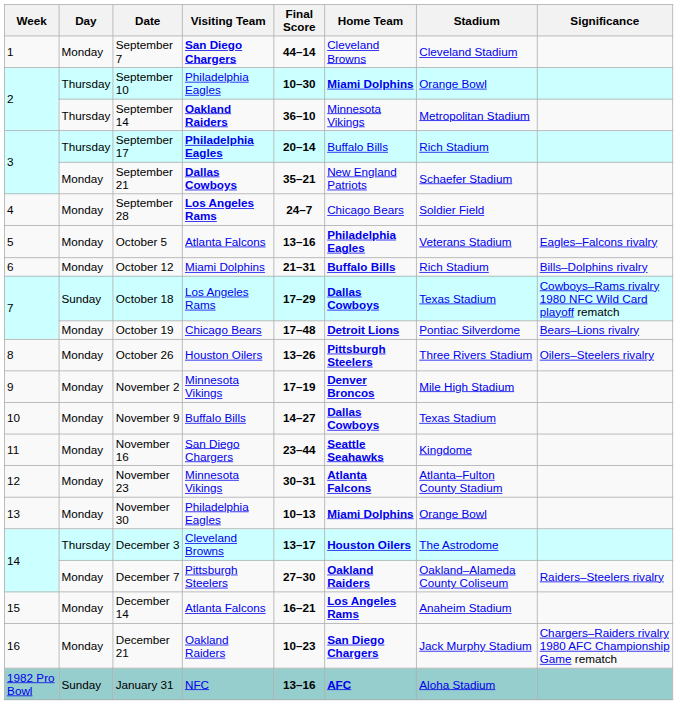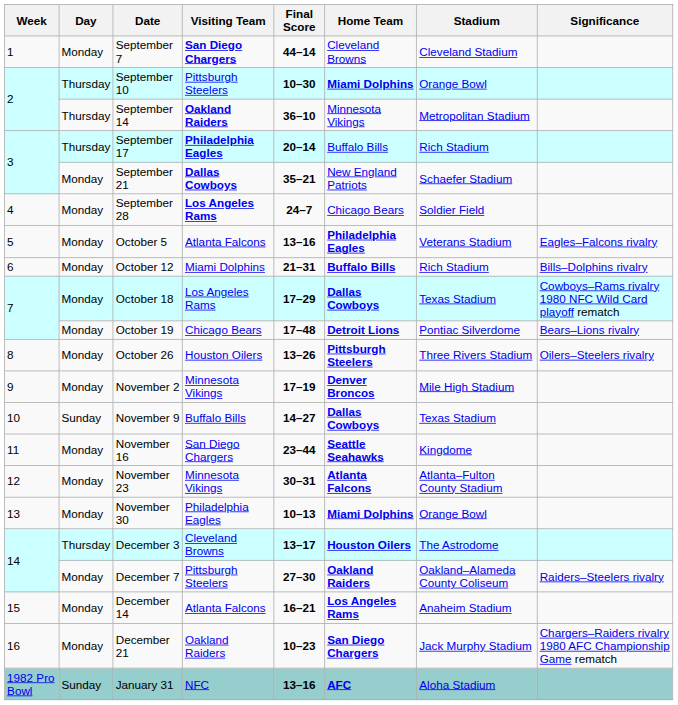 <table class="wikitable" style= "font-size: 95%;">
 <tr>
 <th>Week</th>
 <th>Day</th>
 <th>Date</th>
 <th>Visiting Team</th>
 <th>Final Score</th>
 <th>Home Team</th>
 <th>Stadium</th>
 <th>Significance</th>
 </tr>
 <tr>
 <td>1</td>
 <td>Monday</td>
 <td>September 7</td>
 <td><strong><a href='#'>San Diego Chargers</a></strong></td>
 <td align="center"><strong>44–14</strong></td>
 <td><a href='#'>Cleveland Browns</a></td>
 <td><a href='#'>Cleveland Stadium</a></td>
 <td></td>
 </tr>
 <tr bgcolor="#CCFFFF">
 <td rowspan="2">2</td>
 <td>Thursday</td>
 <td>September 10</td>
-<td><a href='#'>Philadelphia Eagles</a></td>
+<td><a href='#'>Pittsburgh Steelers</a></td>
 <td align="center"><strong>10–30</strong></td>
 <td><strong><a href='#'>Miami Dolphins</a></strong></td>
 <td><a href='#'>Orange Bowl</a></td>
 <td></td>
 </tr>
 <tr>
 <td>Thursday</td>
 <td>September 14</td>
 <td><strong><a href='#'>Oakland Raiders</a></strong></td>
 <td align="center"><strong>36–10</strong></td>
 <td><a href='#'>Minnesota Vikings</a></td>
 <td><a href='#'>Metropolitan Stadium</a></td>
 <td></td>
 </tr>
 <tr bgcolor="#CCFFFF">
 <td rowspan="2">3</td>
 <td>Thursday</td>
 <td>September 17</td>
 <td><strong><a href='#'>Philadelphia Eagles</a></strong></td>
 <td align="center"><strong>20–14</strong></td>
 <td><a href='#'>Buffalo Bills</a></td>
 <td><a href='#'>Rich Stadium</a></td>
 <td></td>
 </tr>
 <tr>
 <td>Monday</td>
 <td>September 21</td>
 <td><strong><a href='#'>Dallas Cowboys</a></strong></td>
 <td align="center"><strong>35–21</strong></td>
 <td><a href='#'>New England Patriots</a></td>
 <td><a href='#'>Schaefer Stadium</a></td>
 <td></td>
 </tr>
 <tr>
 <td>4</td>
 <td>Monday</td>
 <td>September 28</td>
 <td><strong><a href='#'>Los Angeles Rams</a></strong></td>
 <td align="center"><strong>24–7</strong></td>
 <td><a href='#'>Chicago Bears</a></td>
 <td><a href='#'>Soldier Field</a></td>
 <td></td>
 </tr>
 <tr>
 <td>5</td>
 <td>Monday</td>
 <td>October 5</td>
 <td><a href='#'>Atlanta Falcons</a></td>
 <td align="center"><strong>13–16</strong></td>
 <td><strong><a href='#'>Philadelphia Eagles</a></strong></td>
 <td><a href='#'>Veterans Stadium</a></td>
 <td><a href='#'>Eagles–Falcons rivalry</a></td>
 </tr>
 <tr>
 <td>6</td>
 <td>Monday</td>
 <td>October 12</td>
 <td><a href='#'>Miami Dolphins</a></td>
 <td align="center"><strong>21–31</strong></td>
 <td><strong><a href='#'>Buffalo Bills</a></strong></td>
 <td><a href='#'>Rich Stadium</a></td>
 <td><a href='#'>Bills–Dolphins rivalry</a></td>
 </tr>
 <tr bgcolor="#CCFFFF">
 <td rowspan="2">7</td>
-<td>Sunday</td>
+<td>Monday</td>
 <td>October 18</td>
 <td><a href='#'>Los Angeles Rams</a></td>
 <td align="center"><strong>17–29</strong></td>
 <td><strong><a href='#'>Dallas Cowboys</a></strong></td>
 <td><a href='#'>Texas Stadium</a></td>
 <td><a href='#'>Cowboys–Rams rivalry</a><br><a href='#'>1980 NFC Wild Card playoff</a> rematch</td>
 </tr>
 <tr>
 <td>Monday</td>
 <td>October 19</td>
 <td><a href='#'>Chicago Bears</a></td>
 <td align="center"><strong>17–48</strong></td>
 <td><strong><a href='#'>Detroit Lions</a></strong></td>
 <td><a href='#'>Pontiac Silverdome</a></td>
 <td><a href='#'>Bears–Lions rivalry</a></td>
 </tr>
 <tr>
 <td>8</td>
 <td>Monday</td>
 <td>October 26</td>
 <td><a href='#'>Houston Oilers</a></td>
 <td align="center"><strong>13–26</strong></td>
 <td><strong><a href='#'>Pittsburgh Steelers</a></strong></td>
 <td><a href='#'>Three Rivers Stadium</a></td>
 <td><a href='#'>Oilers–Steelers rivalry</a></td>
 </tr>
 <tr>
 <td>9</td>
 <td>Monday</td>
 <td>November 2</td>
 <td><a href='#'>Minnesota Vikings</a></td>
 <td align="center"><strong>17–19</strong></td>
 <td><strong><a href='#'>Denver Broncos</a></strong></td>
 <td><a href='#'>Mile High Stadium</a></td>
 <td></td>
 </tr>
 <tr>
 <td>10</td>
-<td>Monday</td>
+<td>Sunday</td>
 <td>November 9</td>
 <td><a href='#'>Buffalo Bills</a></td>
 <td align="center"><strong>14–27</strong></td>
 <td><strong><a href='#'>Dallas Cowboys</a></strong></td>
 <td><a href='#'>Texas Stadium</a></td>
 <td></td>
 </tr>
 <tr>
 <td>11</td>
 <td>Monday</td>
 <td>November 16</td>
 <td><a href='#'>San Diego Chargers</a></td>
 <td align="center"><strong>23–44</strong></td>
 <td><strong><a href='#'>Seattle Seahawks</a></strong></td>
 <td><a href='#'>Kingdome</a></td>
 <td></td>
 </tr>
 <tr>
 <td>12</td>
 <td>Monday</td>
 <td>November 23</td>
 <td><a href='#'>Minnesota Vikings</a></td>
 <td align="center"><strong>30–31</strong></td>
 <td><strong><a href='#'>Atlanta Falcons</a></strong></td>
 <td><a href='#'>Atlanta–Fulton County Stadium</a></td>
 <td></td>
 </tr>
 <tr>
 <td>13</td>
 <td>Monday</td>
 <td>November 30</td>
 <td><a href='#'>Philadelphia Eagles</a></td>
 <td align="center"><strong>10–13</strong></td>
 <td><strong><a href='#'>Miami Dolphins</a></strong></td>
 <td><a href='#'>Orange Bowl</a></td>
 <td></td>
 </tr>
 <tr bgcolor="#CCFFFF">
 <td rowspan="2">14</td>
 <td>Thursday</td>
 <td>December 3</td>
 <td><a href='#'>Cleveland Browns</a></td>
 <td align="center"><strong>13–17</strong></td>
 <td><strong><a href='#'>Houston Oilers</a></strong></td>
 <td><a href='#'>The Astrodome</a></td>
 <td></td>
 </tr>
 <tr>
 <td>Monday</td>
 <td>December 7</td>
 <td><a href='#'>Pittsburgh Steelers</a></td>
 <td align="center"><strong>27–30</strong></td>
 <td><strong><a href='#'>Oakland Raiders</a></strong></td>
 <td><a href='#'>Oakland–Alameda County Coliseum</a></td>
 <td><a href='#'>Raiders–Steelers rivalry</a></td>
 </tr>
 <tr>
 <td>15</td>
 <td>Monday</td>
 <td>December 14</td>
 <td><a href='#'>Atlanta Falcons</a></td>
 <td align="center"><strong>16–21</strong></td>
 <td><strong><a href='#'>Los Angeles Rams</a></strong></td>
 <td><a href='#'>Anaheim Stadium</a></td>
 <td></td>
 </tr>
 <tr>
 <td>16</td>
 <td>Monday</td>
 <td>December 21</td>
 <td><a href='#'>Oakland Raiders</a></td>
 <td align="center"><strong>10–23</strong></td>
 <td><strong><a href='#'>San Diego Chargers</a></strong></td>
 <td><a href='#'>Jack Murphy Stadium</a></td>
 <td><a href='#'>Chargers–Raiders rivalry</a><br><a href='#'>1980 AFC Championship Game</a> rematch</td>
 </tr>
 <tr bgcolor="#96CDCD">
 <td><a href='#'>1982 Pro Bowl</a></td>
 <td>Sunday</td>
 <td>January 31</td>
 <td><a href='#'>NFC</a></td>
 <td align="center"><strong>13–16</strong></td>
 <td><strong><a href='#'>AFC</a></strong></td>
 <td><a href='#'>Aloha Stadium</a></td>
 <td></td>
 </tr>
 </table>
